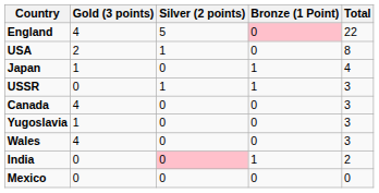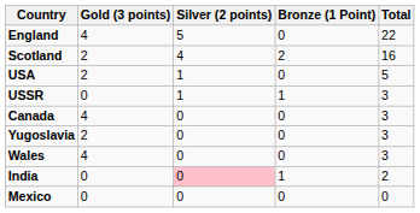 <table class="wikitable">
 <tr>
 <th><strong>Country</strong></th>
 <th><strong>Gold (3 points)</strong></th>
 <th><strong>Silver (2 points)</strong></th>
 <th><strong>Bronze (1 Point)</strong></th>
 <th><strong>Total</strong></th>
 </tr>
 <tr>
 <td><strong>England</strong></td>
 <td>4</td>
 <td>5</td>
-<td style="background: pink;">0</td>
+<td>0</td>
 <td>22</td>
+</tr>
+<tr>
+<td><strong>Scotland</strong></td>
+<td>2</td>
+<td>4</td>
+<td>2</td>
+<td>16</td>
 </tr>
 <tr>
 <td><strong>USA</strong></td>
 <td>2</td>
 <td>1</td>
 <td>0</td>
-<td>8</td>
-</tr>
-<tr>
-<td><strong>Japan</strong></td>
-<td>1</td>
-<td>0</td>
-<td>1</td>
-<td>4</td>
+<td>5</td>
 </tr>
 <tr>
 <td><strong>USSR</strong></td>
 <td>0</td>
 <td>1</td>
 <td>1</td>
 <td>3</td>
 </tr>
 <tr>
 <td><strong>Canada</strong></td>
 <td>4</td>
 <td>0</td>
 <td>0</td>
 <td>3</td>
 </tr>
 <tr>
 <td><strong>Yugoslavia</strong></td>
-<td>1</td>
+<td>2</td>
 <td>0</td>
 <td>0</td>
 <td>3</td>
 </tr>
 <tr>
 <td><strong>Wales</strong></td>
 <td>4</td>
 <td>0</td>
 <td>0</td>
 <td>3</td>
 </tr>
 <tr>
 <td><strong>India</strong></td>
 <td>0</td>
 <td style="background: pink;">0</td>
 <td>1</td>
 <td>2</td>
 </tr>
 <tr>
 <td><strong>Mexico</strong></td>
 <td>0</td>
 <td>0</td>
 <td>0</td>
 <td>0</td>
 </tr>
 </table>
